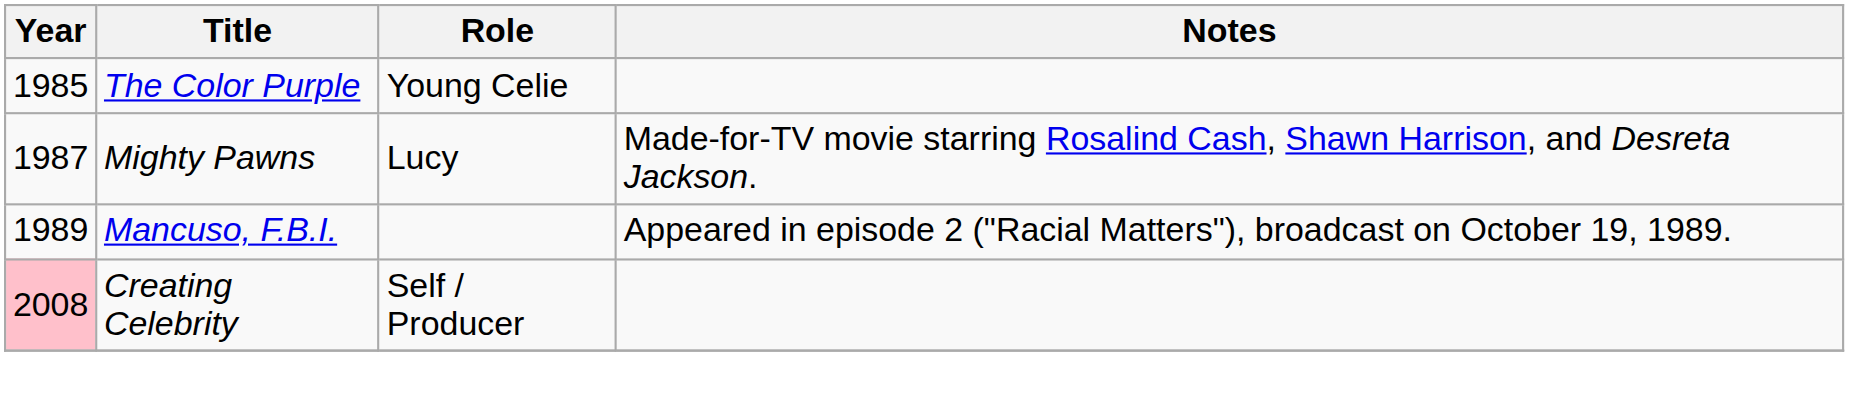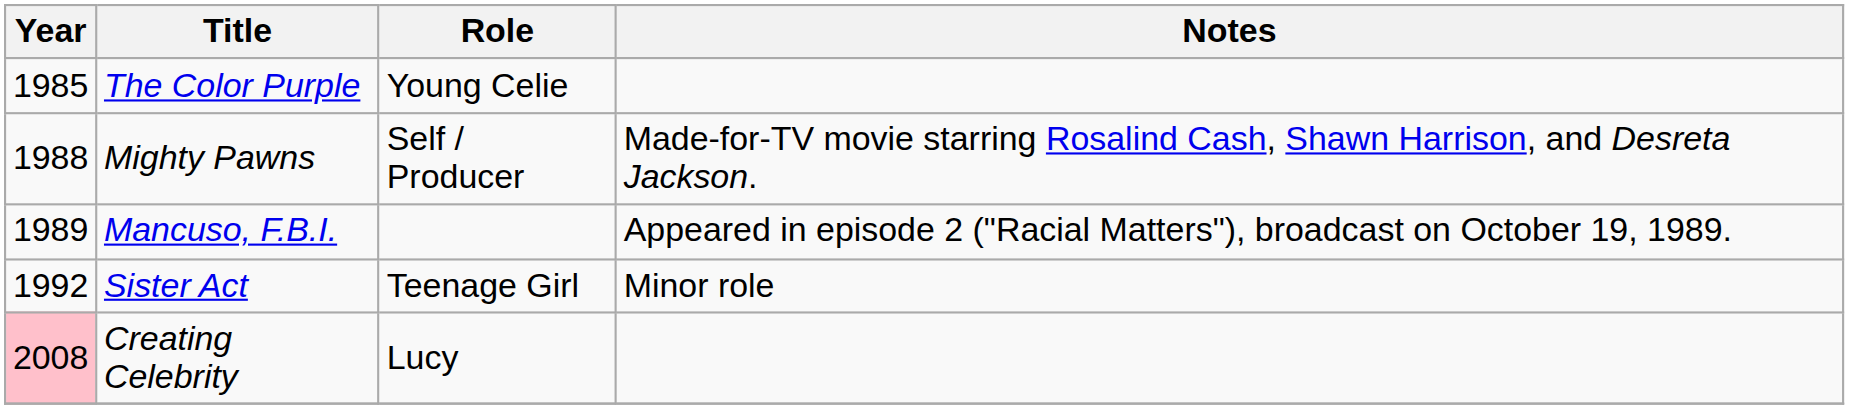 <table class="wikitable plainrowheaders sortable">
 <tr>
 <th scope="col">Year</th>
 <th scope="col">Title</th>
 <th scope="col">Role</th>
 <th scope="col" class="unsortable">Notes</th>
 </tr>
 <tr>
 <td>1985</td>
 <td><em><a href='#'>The Color Purple</a></em></td>
 <td>Young Celie</td>
 <td></td>
 </tr>
 <tr>
-<td>1987</td>
+<td>1988</td>
 <td><em>Mighty Pawns</em></td>
-<td>Lucy</td>
+<td>Self / Producer</td>
 <td>Made-for-TV movie starring <a href='#'>Rosalind Cash</a>, <a href='#'>Shawn Harrison</a>, and <em>Desreta Jackson</em>.</td>
 </tr>
 <tr>
 <td>1989</td>
 <td><em><a href='#'>Mancuso, F.B.I.</a></em></td>
 <td></td>
 <td>Appeared in episode 2 ("Racial Matters"), broadcast on October 19, 1989.</td>
 </tr>
 <tr>
+<td>1992</td>
+<td><em><a href='#'>Sister Act</a></em></td>
+<td>Teenage Girl</td>
+<td>Minor role</td>
+</tr>
+<tr>
 <td style="background: pink;">2008</td>
 <td><em>Creating Celebrity</em></td>
-<td>Self / Producer</td>
+<td>Lucy</td>
 <td></td>
 </tr>
 <tr>
 </tr>
 </table>
